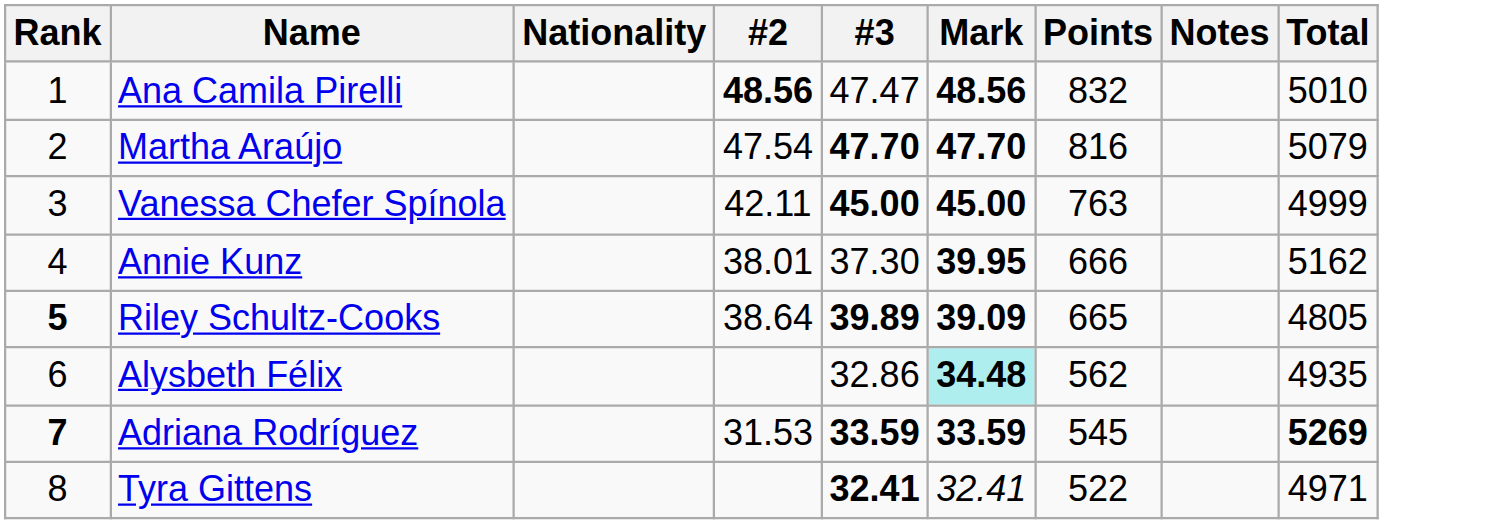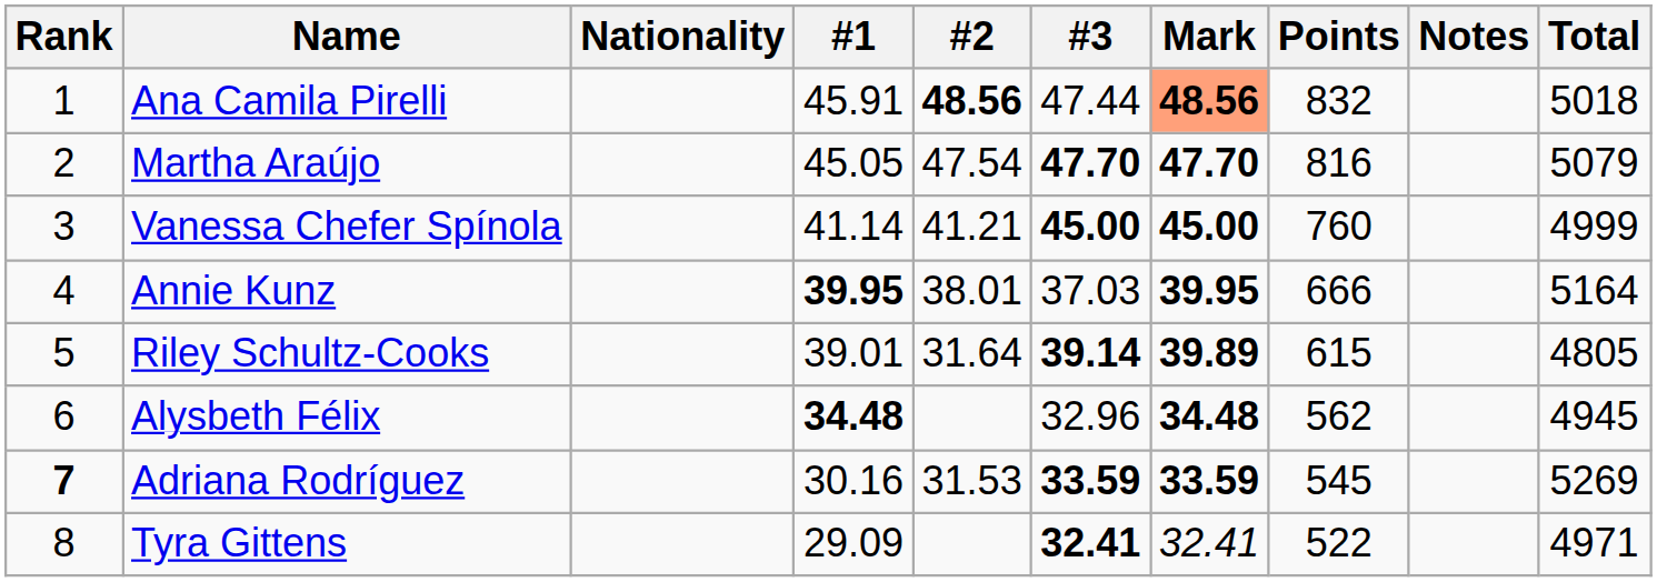 <table class="wikitable sortable" style="text-align:center">
 <tr>
 <th>Rank</th>
 <th>Name</th>
 <th>Nationality</th>
+<th>#1</th>
 <th>#2</th>
 <th>#3</th>
 <th>Mark</th>
 <th>Points</th>
 <th>Notes</th>
 <th>Total</th>
 </tr>
 <tr>
 <td>1</td>
 <td align=left><a href='#'>Ana Camila Pirelli</a></td>
 <td align=left></td>
+<td>45.91</td>
 <td><strong>48.56</strong></td>
-<td>47.47</td>
-<td><strong>48.56</strong></td>
+<td>47.44</td>
+<td style="background: lightsalmon;"><strong>48.56</strong></td>
 <td>832</td>
 <td><strong></strong></td>
-<td>5010</td>
+<td>5018</td>
 </tr>
 <tr>
 <td>2</td>
 <td align=left><a href='#'>Martha Araújo</a></td>
 <td align=left></td>
+<td>45.05</td>
 <td>47.54</td>
 <td><strong>47.70</strong></td>
 <td><strong>47.70</strong></td>
 <td>816</td>
 <td></td>
 <td>5079</td>
 </tr>
 <tr>
 <td>3</td>
 <td align=left><a href='#'>Vanessa Chefer Spínola</a></td>
 <td align=left></td>
-<td>42.11</td>
+<td>41.14</td>
+<td>41.21</td>
 <td><strong>45.00</strong></td>
 <td><strong>45.00</strong></td>
-<td>763</td>
+<td>760</td>
 <td><strong></strong></td>
 <td>4999</td>
 </tr>
 <tr>
 <td>4</td>
 <td align=left><a href='#'>Annie Kunz</a></td>
 <td align=left></td>
+<td><strong>39.95</strong></td>
 <td>38.01</td>
-<td>37.30</td>
+<td>37.03</td>
 <td><strong>39.95</strong></td>
 <td>666</td>
 <td><strong></strong></td>
-<td>5162</td>
+<td>5164</td>
 </tr>
 <tr>
-<td><strong>5</strong></td>
+<td>5</td>
 <td align=left><a href='#'>Riley Schultz-Cooks</a></td>
 <td align=left></td>
-<td>38.64</td>
+<td>39.01</td>
+<td>31.64</td>
+<td><strong>39.14</strong></td>
 <td><strong>39.89</strong></td>
-<td><strong>39.09</strong></td>
-<td>665</td>
+<td>615</td>
 <td></td>
 <td>4805</td>
 </tr>
 <tr>
 <td>6</td>
 <td align=left><a href='#'>Alysbeth Félix</a></td>
 <td align=left></td>
+<td><strong>34.48</strong></td>
 <td></td>
-<td>32.86</td>
-<td style="background: paleturquoise;"><strong>34.48</strong></td>
+<td>32.96</td>
+<td><strong>34.48</strong></td>
 <td>562</td>
 <td></td>
-<td>4935</td>
+<td>4945</td>
 </tr>
 <tr>
 <td><strong>7</strong></td>
 <td align=left><a href='#'>Adriana Rodríguez</a></td>
 <td align=left></td>
+<td>30.16</td>
 <td>31.53</td>
 <td><strong>33.59</strong></td>
 <td><strong>33.59</strong></td>
 <td>545</td>
 <td></td>
-<td><strong>5269</strong></td>
+<td>5269</td>
 </tr>
 <tr>
 <td>8</td>
 <td align=left><a href='#'>Tyra Gittens</a></td>
 <td align=left></td>
+<td>29.09</td>
 <td></td>
 <td><strong>32.41</strong></td>
 <td><em>32.41</em></td>
 <td>522</td>
 <td></td>
 <td>4971</td>
 </tr>
 </table>
